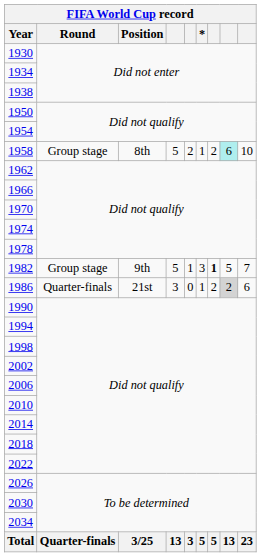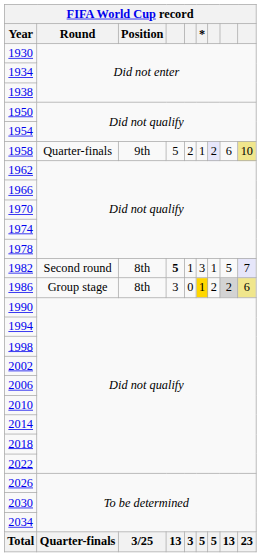 <table class="wikitable" style="text-align: center;">
 <tr>
 <th colspan=9><a href='#'>FIFA World Cup</a> record</th>
 </tr>
 <tr>
 <th>Year</th>
 <th>Round</th>
 <th>Position</th>
 <th></th>
 <th></th>
 <th>*</th>
 <th></th>
 <th></th>
 <th></th>
 </tr>
 <tr>
 <td> <a href='#'>1930</a></td>
 <td colspan=8 rowspan=3><em>Did not enter</em></td>
 </tr>
 <tr>
 <td> <a href='#'>1934</a></td>
 </tr>
 <tr>
 <td> <a href='#'>1938</a></td>
 </tr>
 <tr>
 <td> <a href='#'>1950</a></td>
 <td colspan=8 rowspan=2><em>Did not qualify</em></td>
 </tr>
 <tr>
 <td> <a href='#'>1954</a></td>
 </tr>
 <tr>
 <td> <a href='#'>1958</a></td>
-<td>Group stage</td>
-<td>8th</td>
+<td>Quarter-finals</td>
+<td>9th</td>
 <td>5</td>
 <td>2</td>
 <td>1</td>
-<td>2</td>
-<td style="background: paleturquoise;">6</td>
-<td>10</td>
+<td style="background: lavender;">2</td>
+<td>6</td>
+<td style="background: khaki;">10</td>
 </tr>
 <tr>
 <td> <a href='#'>1962</a></td>
 <td colspan=8 rowspan=5><em>Did not qualify</em></td>
 </tr>
 <tr>
 <td> <a href='#'>1966</a></td>
 </tr>
 <tr>
 <td> <a href='#'>1970</a></td>
 </tr>
 <tr>
 <td> <a href='#'>1974</a></td>
 </tr>
 <tr>
 <td> <a href='#'>1978</a></td>
 </tr>
 <tr>
 <td> <a href='#'>1982</a></td>
-<td>Group stage</td>
-<td>9th</td>
-<td>5</td>
+<td>Second round</td>
+<td>8th</td>
+<td><strong>5</strong></td>
 <td>1</td>
 <td>3</td>
-<td><strong>1</strong></td>
+<td>1</td>
 <td>5</td>
-<td>7</td>
+<td style="background: lavender;">7</td>
 </tr>
 <tr>
 <td> <a href='#'>1986</a></td>
-<td>Quarter-finals</td>
-<td>21st</td>
+<td>Group stage</td>
+<td>8th</td>
 <td>3</td>
 <td>0</td>
-<td>1</td>
+<td style="background: gold;">1</td>
 <td>2</td>
 <td style="background: lightgrey;">2</td>
-<td>6</td>
+<td style="background: khaki;">6</td>
 </tr>
 <tr>
 <td> <a href='#'>1990</a></td>
 <td colspan=8 rowspan=9><em>Did not qualify</em></td>
 </tr>
 <tr>
 <td> <a href='#'>1994</a></td>
 </tr>
 <tr>
 <td> <a href='#'>1998</a></td>
 </tr>
 <tr>
 <td>  <a href='#'>2002</a></td>
 </tr>
 <tr>
 <td> <a href='#'>2006</a></td>
 </tr>
 <tr>
 <td> <a href='#'>2010</a></td>
 </tr>
 <tr>
 <td> <a href='#'>2014</a></td>
 </tr>
 <tr>
 <td> <a href='#'>2018</a></td>
 </tr>
 <tr>
 <td> <a href='#'>2022</a></td>
 </tr>
 <tr>
 <td>   <a href='#'>2026</a></td>
 <td colspan=8 rowspan=3><em>To be determined</em></td>
 </tr>
 <tr>
 <td>   <a href='#'>2030</a></td>
 </tr>
 <tr>
 <td> <a href='#'>2034</a></td>
 </tr>
 <tr>
 <th><strong>Total</strong></th>
 <th>Quarter-finals</th>
 <th>3/25</th>
 <th>13</th>
 <th>3</th>
 <th>5</th>
 <th>5</th>
 <th>13</th>
 <th>23</th>
 </tr>
 </table>
